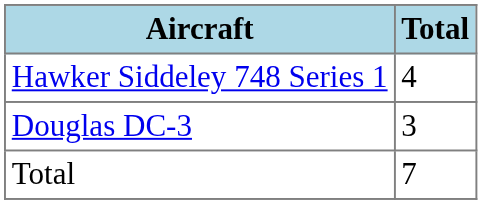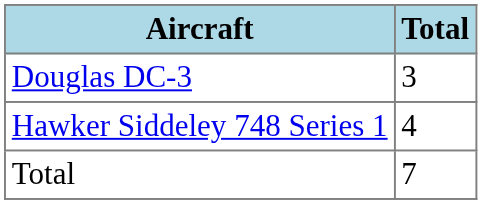 <table class="toccolours" border="1" cellpadding="3" style="border-collapse:collapse">
 <tr bgcolor=lightblue>
 <th>Aircraft</th>
 <th>Total</th>
 </tr>
 <tr>
+<td><a href='#'>Douglas DC-3</a></td>
+<td>3</td>
+</tr>
+<tr>
 <td><a href='#'>Hawker Siddeley 748 Series 1</a></td>
 <td>4</td>
-</tr>
-<tr>
-<td><a href='#'>Douglas DC-3</a></td>
-<td>3</td>
 </tr>
 <tr>
 <td>Total</td>
 <td>7</td>
 </tr>
 </table>
